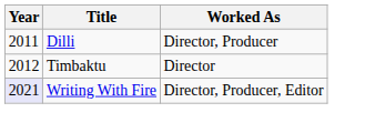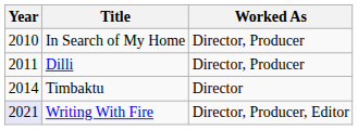 <table class="wikitable">
 <tr>
 <th>Year</th>
 <th>Title</th>
 <th>Worked As</th>
 </tr>
 <tr>
+<td>2010</td>
+<td>In Search of My Home</td>
+<td>Director, Producer</td>
+</tr>
+<tr>
 <td>2011</td>
 <td><a href='#'>Dilli</a></td>
 <td>Director, Producer</td>
 </tr>
 <tr>
-<td>2012</td>
+<td>2014</td>
 <td>Timbaktu</td>
 <td>Director</td>
 </tr>
 <tr>
 <td style="background: lavender;">2021</td>
 <td><a href='#'>Writing With Fire</a></td>
 <td>Director, Producer, Editor</td>
 </tr>
 </table>
